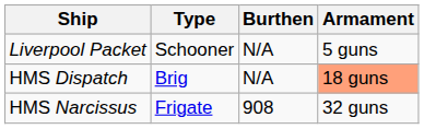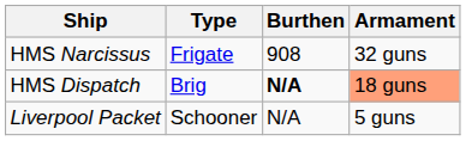 <table class="wikitable">
 <tr>
 <th scope=col>Ship</th>
 <th scope=col>Type</th>
 <th scope=col>Burthen</th>
 <th scope=col>Armament</th>
 </tr>
 <tr>
+<td>HMS <em>Narcissus</em></td>
+<td><a href='#'>Frigate</a></td>
+<td>908</td>
+<td>32 guns</td>
+</tr>
+<tr>
+<td>HMS <em>Dispatch</em></td>
+<td><a href='#'>Brig</a></td>
+<td><strong>N/A</strong></td>
+<td style="background: lightsalmon;">18 guns</td>
+</tr>
+<tr>
 <td><em>Liverpool Packet</em></td>
 <td>Schooner</td>
 <td>N/A</td>
 <td>5 guns</td>
 </tr>
-<tr>
-<td>HMS <em>Dispatch</em></td>
-<td><a href='#'>Brig</a></td>
-<td>N/A</td>
-<td style="background: lightsalmon;">18 guns</td>
-</tr>
-<tr>
-<td>HMS <em>Narcissus</em></td>
-<td><a href='#'>Frigate</a></td>
-<td>908</td>
-<td>32 guns</td>
-</tr>
 </table>
